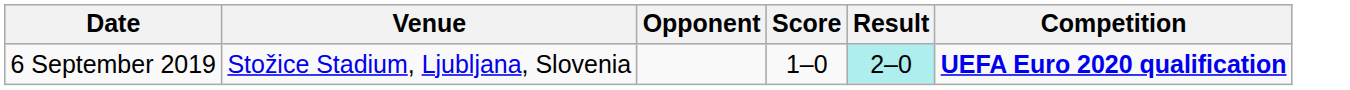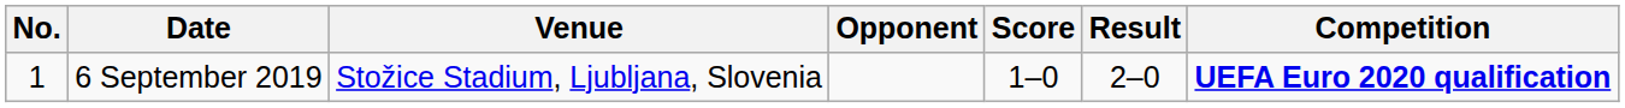 <table class="wikitable sortable">
 <tr>
+<th>No.</th>
 <th>Date</th>
 <th>Venue</th>
 <th>Opponent</th>
 <th>Score</th>
 <th>Result</th>
 <th>Competition</th>
 </tr>
 <tr>
+<td align=center>1</td>
 <td>6 September 2019</td>
 <td><a href='#'>Stožice Stadium</a>, <a href='#'>Ljubljana</a>, Slovenia</td>
 <td></td>
 <td align=center>1–0</td>
-<td align=center style="background: paleturquoise;">2–0</td>
+<td align=center>2–0</td>
 <td><strong><a href='#'>UEFA Euro 2020 qualification</a></strong></td>
 </tr>
 </table>
